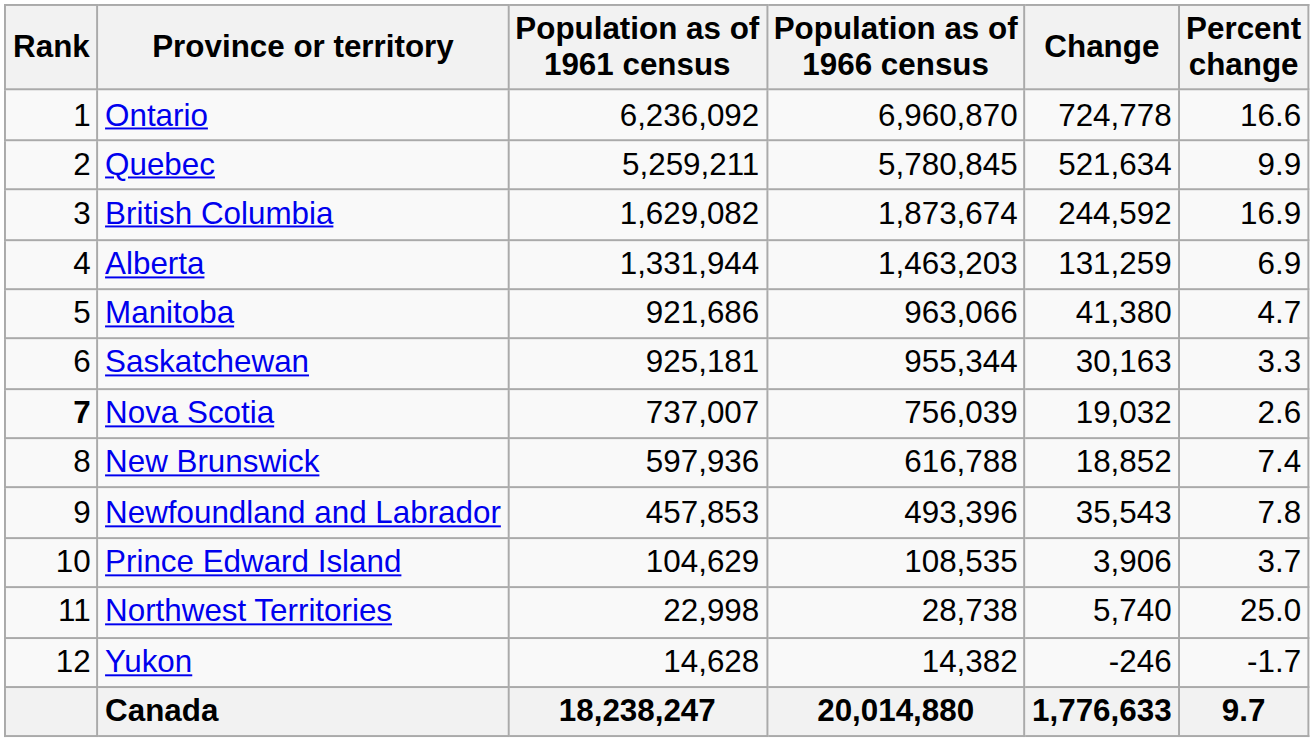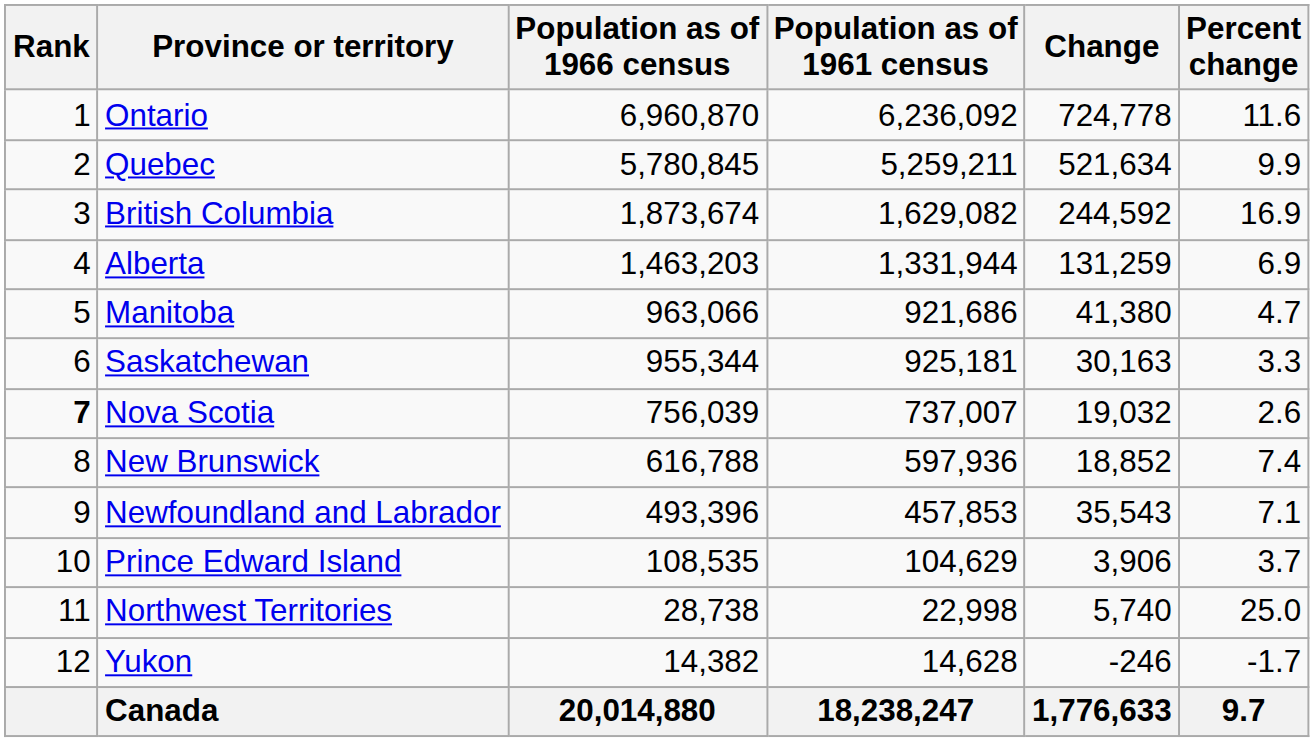 <table class="wikitable sortable mw-datatable" style="text-align: right;">
 <tr>
 <th style="width:40px" style="text-align: center;">Rank</th>
 <th style="text-align: center;">Province or territory</th>
+<th style="text-align: center;" data-sort-type="number">Population as of<br>1966 census</th>
 <th style="text-align: center;" data-sort-type="number">Population as of<br>1961 census</th>
-<th style="text-align: center;" data-sort-type="number">Population as of<br>1966 census</th>
 <th style="text-align: center;" data-sort-type="number">Change</th>
 <th style="text-align: center;" data-sort-type="number">Percent<br>change</th>
 </tr>
 <tr>
 <td>1</td>
 <td style="text-align: left;"><a href='#'>Ontario</a></td>
+<td>6,960,870</td>
 <td>6,236,092</td>
-<td>6,960,870</td>
 <td>724,778 </td>
-<td>16.6 </td>
+<td>11.6 </td>
 </tr>
 <tr>
 <td>2</td>
 <td style="text-align: left;"><a href='#'>Quebec</a></td>
+<td>5,780,845</td>
 <td>5,259,211</td>
-<td>5,780,845</td>
 <td>521,634 </td>
 <td>9.9 </td>
 </tr>
 <tr>
 <td>3</td>
 <td style="text-align: left;"><a href='#'>British Columbia</a></td>
+<td>1,873,674</td>
 <td>1,629,082</td>
-<td>1,873,674</td>
 <td>244,592 </td>
 <td>16.9 </td>
 </tr>
 <tr>
 <td>4</td>
 <td style="text-align: left;"><a href='#'>Alberta</a></td>
+<td>1,463,203</td>
 <td>1,331,944</td>
-<td>1,463,203</td>
 <td>131,259 </td>
 <td>6.9 </td>
 </tr>
 <tr>
 <td>5</td>
 <td style="text-align: left;"><a href='#'>Manitoba</a></td>
+<td>963,066</td>
 <td>921,686</td>
-<td>963,066</td>
 <td>41,380 </td>
 <td>4.7 </td>
 </tr>
 <tr>
 <td>6</td>
 <td style="text-align: left;"><a href='#'>Saskatchewan</a></td>
+<td>955,344</td>
 <td>925,181</td>
-<td>955,344</td>
 <td>30,163 </td>
 <td>3.3 </td>
 </tr>
 <tr>
 <td><strong>7</strong></td>
 <td style="text-align: left;"><a href='#'>Nova Scotia</a></td>
+<td>756,039</td>
 <td>737,007</td>
-<td>756,039</td>
 <td>19,032 </td>
 <td>2.6 </td>
 </tr>
 <tr>
 <td>8</td>
 <td style="text-align: left;"><a href='#'>New Brunswick</a></td>
+<td>616,788</td>
 <td>597,936</td>
-<td>616,788</td>
 <td>18,852 </td>
 <td>7.4 </td>
 </tr>
 <tr>
 <td>9</td>
 <td style="text-align: left;"><a href='#'>Newfoundland and Labrador</a></td>
+<td>493,396</td>
 <td>457,853</td>
-<td>493,396</td>
 <td>35,543 </td>
-<td>7.8 </td>
+<td>7.1 </td>
 </tr>
 <tr>
 <td>10</td>
 <td style="text-align: left;"><a href='#'>Prince Edward Island</a></td>
+<td>108,535</td>
 <td>104,629</td>
-<td>108,535</td>
 <td>3,906 </td>
 <td>3.7 </td>
 </tr>
 <tr>
 <td>11</td>
 <td style="text-align: left;"><a href='#'>Northwest Territories</a></td>
+<td>28,738</td>
 <td>22,998</td>
-<td>28,738</td>
 <td>5,740 </td>
 <td>25.0 </td>
 </tr>
 <tr>
 <td>12</td>
 <td style="text-align: left;"><a href='#'>Yukon</a></td>
+<td>14,382</td>
 <td>14,628</td>
-<td>14,382</td>
 <td>-246 </td>
 <td>-1.7 </td>
 </tr>
 <tr>
 <th></th>
 <th style="text-align: left;">Canada</th>
+<th>20,014,880</th>
 <th>18,238,247</th>
-<th>20,014,880</th>
 <th>1,776,633 </th>
 <th>9.7 </th>
 </tr>
 </table>
